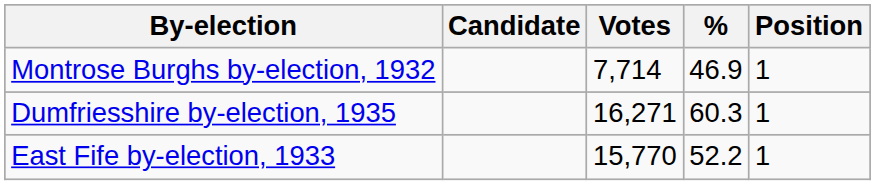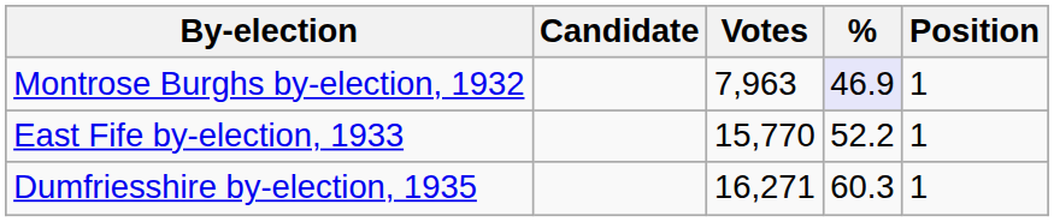 <table class="wikitable sortable">
 <tr>
 <th>By-election</th>
 <th>Candidate</th>
 <th>Votes</th>
 <th>%</th>
 <th>Position</th>
 </tr>
 <tr>
 <td><a href='#'>Montrose Burghs by-election, 1932</a></td>
 <td></td>
-<td>7,714</td>
-<td>46.9</td>
+<td>7,963</td>
+<td style="background: lavender;">46.9</td>
+<td>1</td>
+</tr>
+<tr>
+<td><a href='#'>East Fife by-election, 1933</a></td>
+<td></td>
+<td>15,770</td>
+<td>52.2</td>
 <td>1</td>
 </tr>
 <tr>
 <td><a href='#'>Dumfriesshire by-election, 1935</a></td>
 <td></td>
 <td>16,271</td>
 <td>60.3</td>
 <td>1</td>
 </tr>
-<tr>
-<td><a href='#'>East Fife by-election, 1933</a></td>
-<td></td>
-<td>15,770</td>
-<td>52.2</td>
-<td>1</td>
-</tr>
 </table>
